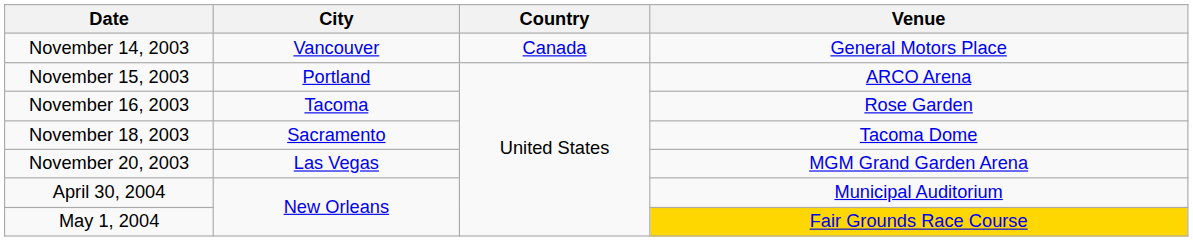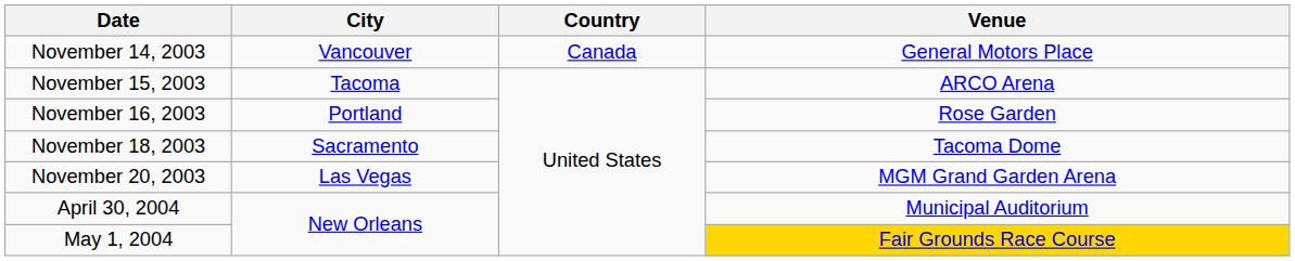 <table class="wikitable sortable plainrowheaders" style="text-align:center;">
 <tr>
 <th scope="col" style="width:11em;">Date</th>
 <th scope="col" style="width:13em;">City</th>
 <th scope="col" style="width:10em;">Country</th>
 <th scope="col" style="width:29em;">Venue</th>
 </tr>
 <tr>
 <td>November 14, 2003</td>
 <td><a href='#'>Vancouver</a></td>
 <td><a href='#'>Canada</a></td>
 <td><a href='#'>General Motors Place</a></td>
 </tr>
 <tr>
 <td>November 15, 2003</td>
-<td><a href='#'>Portland</a></td>
+<td><a href='#'>Tacoma</a></td>
 <td rowspan="6">United States</td>
 <td><a href='#'>ARCO Arena</a></td>
 </tr>
 <tr>
 <td>November 16, 2003</td>
-<td><a href='#'>Tacoma</a></td>
+<td><a href='#'>Portland</a></td>
 <td><a href='#'>Rose Garden</a></td>
 </tr>
 <tr>
 <td>November 18, 2003</td>
 <td><a href='#'>Sacramento</a></td>
 <td><a href='#'>Tacoma Dome</a></td>
 </tr>
 <tr>
 <td>November 20, 2003</td>
 <td><a href='#'>Las Vegas</a></td>
 <td><a href='#'>MGM Grand Garden Arena</a></td>
 </tr>
 <tr>
 <td>April 30, 2004</td>
 <td rowspan="2"><a href='#'>New Orleans</a></td>
 <td><a href='#'>Municipal Auditorium</a></td>
 </tr>
 <tr>
 <td>May 1, 2004</td>
 <td style="background: gold;"><a href='#'>Fair Grounds Race Course</a></td>
 </tr>
 </table>
